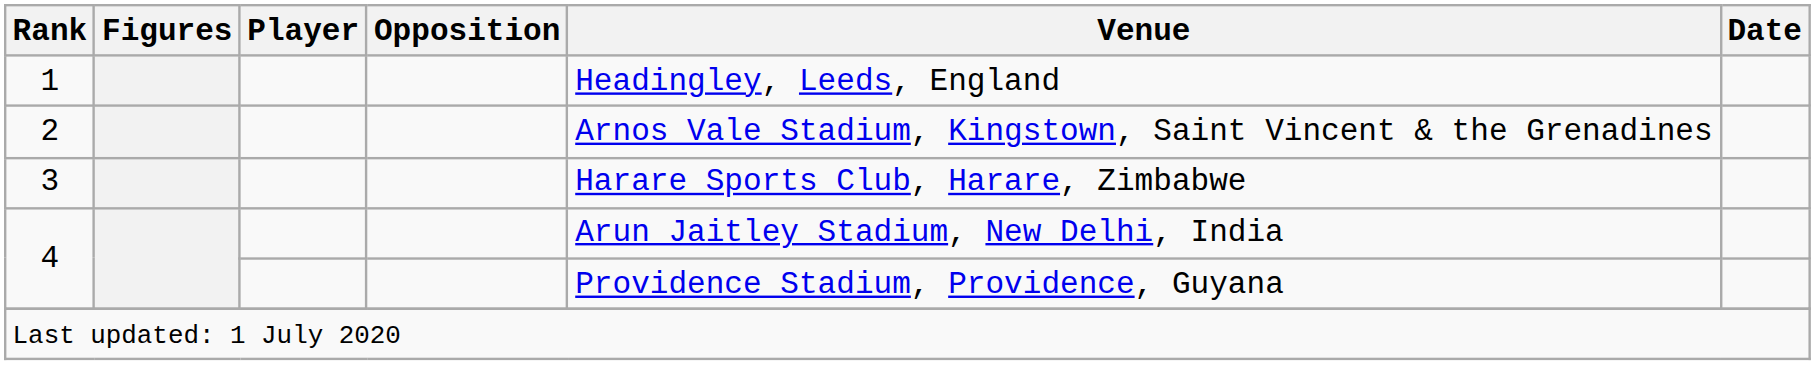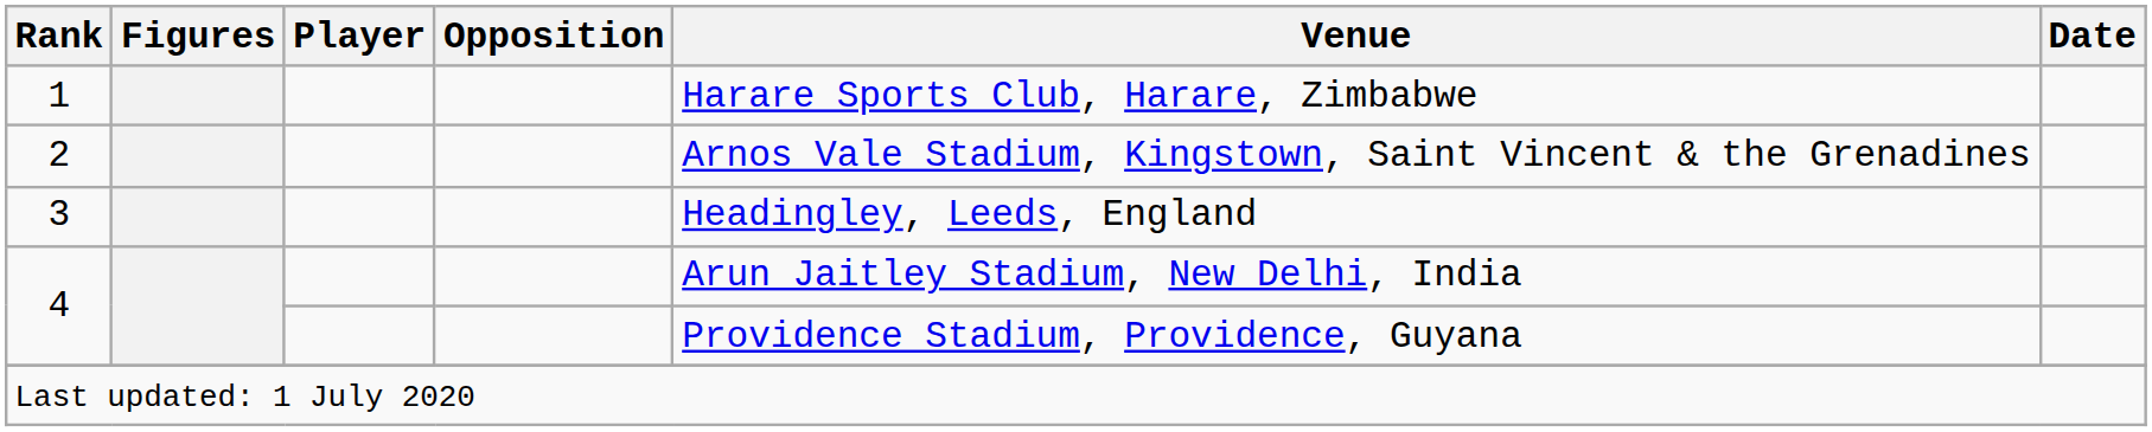 <table class="wikitable plainrowheaders sortable">
 <tr>
 <th scope=col>Rank</th>
 <th scope=col>Figures</th>
 <th scope=col>Player</th>
 <th scope=col>Opposition</th>
 <th scope=col>Venue</th>
 <th scope=col>Date</th>
 </tr>
 <tr>
 <td align=center>1</td>
 <th scope=row style=text-align:center;></th>
 <td></td>
 <td></td>
-<td><a href='#'>Headingley</a>, <a href='#'>Leeds</a>, England</td>
+<td><a href='#'>Harare Sports Club</a>, <a href='#'>Harare</a>, Zimbabwe</td>
 <td> </td>
 </tr>
 <tr>
 <td align=center>2</td>
 <th scope=row style=text-align:center;></th>
 <td></td>
 <td></td>
 <td><a href='#'>Arnos Vale Stadium</a>, <a href='#'>Kingstown</a>, Saint Vincent & the Grenadines</td>
 <td></td>
 </tr>
 <tr>
 <td align=center>3</td>
 <th scope=row style=text-align:center;></th>
 <td></td>
 <td></td>
-<td><a href='#'>Harare Sports Club</a>, <a href='#'>Harare</a>, Zimbabwe</td>
+<td><a href='#'>Headingley</a>, <a href='#'>Leeds</a>, England</td>
 <td></td>
 </tr>
 <tr>
 <td align=center rowspan=2>4</td>
 <th scope=row style="text-align:center;" rowspan=2></th>
 <td></td>
 <td></td>
 <td><a href='#'>Arun Jaitley Stadium</a>, <a href='#'>New Delhi</a>, India</td>
 <td> </td>
 </tr>
 <tr>
 <td></td>
 <td></td>
 <td><a href='#'>Providence Stadium</a>, <a href='#'>Providence</a>, Guyana</td>
 <td></td>
 </tr>
 <tr>
 </tr>
 <tr class=sortbottom>
 <td colspan=6><small>Last updated: 1 July 2020</small></td>
 </tr>
 </table>
